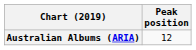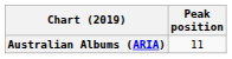 <table class="wikitable plainrowheaders" style="text-align:center">
 <tr>
 <th scope="col">Chart (2019)</th>
 <th scope="col">Peak<br>position</th>
 </tr>
 <tr>
 <th scope="row">Australian Albums (<a href='#'>ARIA</a>)</th>
-<td>12</td>
+<td>11</td>
 </tr>
 </table>
